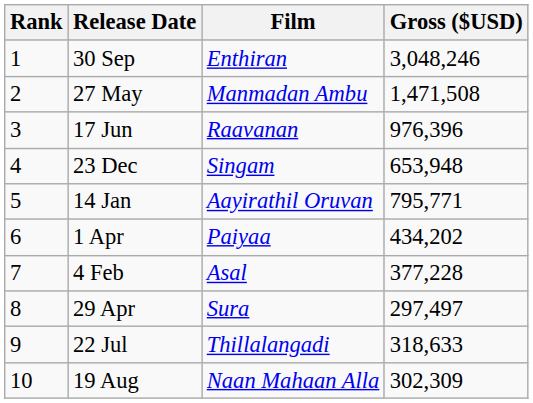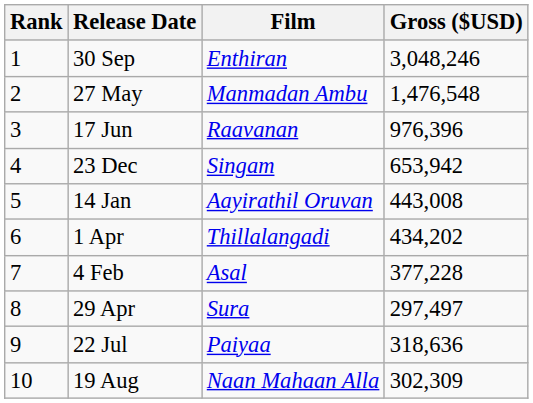 <table class="wikitable">
 <tr>
 <th>Rank</th>
 <th>Release Date</th>
 <th>Film</th>
 <th>Gross ($USD)</th>
 </tr>
 <tr>
 <td>1</td>
 <td>30 Sep</td>
 <td><em><a href='#'>Enthiran</a></em></td>
 <td>3,048,246</td>
 </tr>
 <tr>
 <td>2</td>
 <td>27 May</td>
 <td><em><a href='#'>Manmadan Ambu</a></em></td>
-<td>1,471,508</td>
+<td>1,476,548</td>
 </tr>
 <tr>
 <td>3</td>
 <td>17 Jun</td>
 <td><a href='#'><em>Raavanan</em></a></td>
 <td>976,396</td>
 </tr>
 <tr>
 <td>4</td>
 <td>23 Dec</td>
 <td><em><a href='#'>Singam</a></em></td>
-<td>653,948</td>
+<td>653,942</td>
 </tr>
 <tr>
 <td>5</td>
 <td>14 Jan</td>
 <td><a href='#'><em>Aayirathil Oruvan</em></a></td>
-<td>795,771</td>
+<td>443,008</td>
 </tr>
 <tr>
 <td>6</td>
 <td>1 Apr</td>
-<td><em><a href='#'>Paiyaa</a></em></td>
+<td><em><a href='#'>Thillalangadi</a></em></td>
 <td>434,202</td>
 </tr>
 <tr>
 <td>7</td>
 <td>4 Feb</td>
 <td><a href='#'><em>Asal</em></a></td>
 <td>377,228</td>
 </tr>
 <tr>
 <td>8</td>
 <td>29 Apr</td>
 <td><a href='#'><em>Sura</em></a></td>
 <td>297,497</td>
 </tr>
 <tr>
 <td>9</td>
 <td>22 Jul</td>
-<td><em><a href='#'>Thillalangadi</a></em></td>
-<td>318,633</td>
+<td><em><a href='#'>Paiyaa</a></em></td>
+<td>318,636</td>
 </tr>
 <tr>
 <td>10</td>
 <td>19 Aug</td>
 <td><a href='#'><em>Naan Mahaan Alla</em></a></td>
 <td>302,309</td>
 </tr>
 </table>
